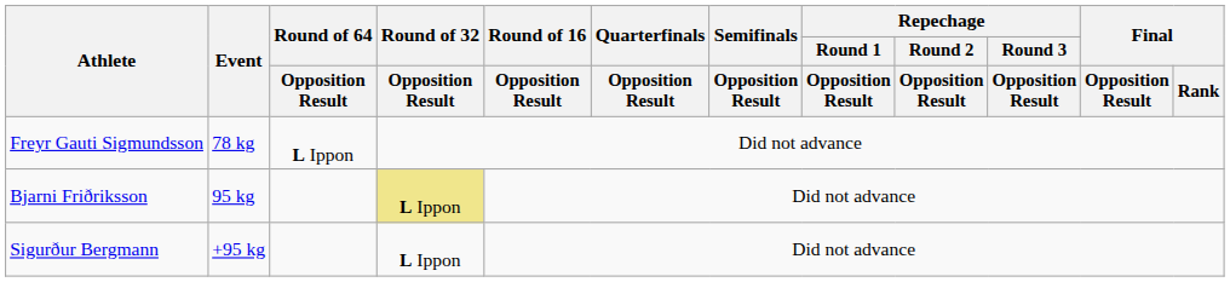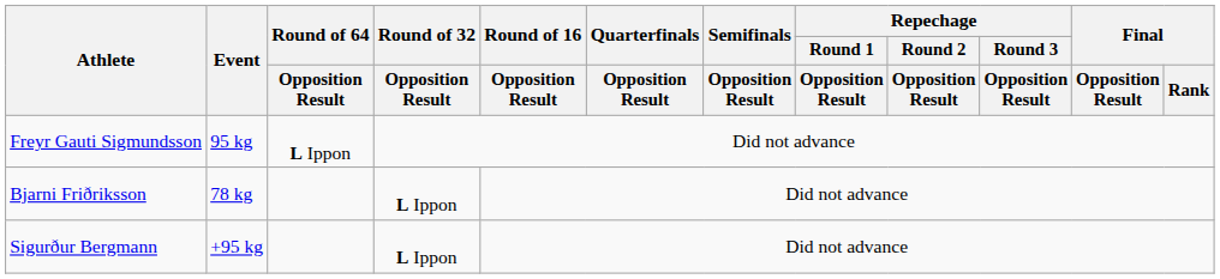 <table class="wikitable" style="font-size:90%">
 <tr>
 <th rowspan="3">Athlete</th>
 <th rowspan="3">Event</th>
 <th rowspan="2">Round of 64</th>
 <th rowspan="2">Round of 32</th>
 <th rowspan="2">Round of 16</th>
 <th rowspan="2">Quarterfinals</th>
 <th rowspan="2">Semifinals</th>
 <th colspan=3>Repechage</th>
 <th rowspan="2" colspan=2>Final</th>
 </tr>
 <tr style="font-size:95%">
 <th>Round 1</th>
 <th>Round 2</th>
 <th>Round 3</th>
 </tr>
 <tr style="font-size:95%">
 <th>Opposition<br>Result</th>
 <th>Opposition<br>Result</th>
 <th>Opposition<br>Result</th>
 <th>Opposition<br>Result</th>
 <th>Opposition<br>Result</th>
 <th>Opposition<br>Result</th>
 <th>Opposition<br>Result</th>
 <th>Opposition<br>Result</th>
 <th>Opposition<br>Result</th>
 <th>Rank</th>
 </tr>
 <tr align=center>
 <td align=left><a href='#'>Freyr Gauti Sigmundsson</a></td>
-<td align=left><a href='#'>78 kg</a></td>
+<td align=left><a href='#'>95 kg</a></td>
 <td><br><strong>L</strong> Ippon</td>
 <td colspan=9>Did not advance</td>
 </tr>
 <tr align=center>
 <td align=left><a href='#'>Bjarni Friðriksson</a></td>
-<td align=left><a href='#'>95 kg</a></td>
+<td align=left><a href='#'>78 kg</a></td>
 <td></td>
-<td style="background: khaki;"><br><strong>L</strong> Ippon</td>
+<td><br><strong>L</strong> Ippon</td>
 <td colspan=8>Did not advance</td>
 </tr>
 <tr align=center>
 <td align=left><a href='#'>Sigurður Bergmann</a></td>
 <td align=left><a href='#'>+95 kg</a></td>
 <td></td>
 <td><br><strong>L</strong> Ippon</td>
 <td colspan=8>Did not advance</td>
 </tr>
 </table>
